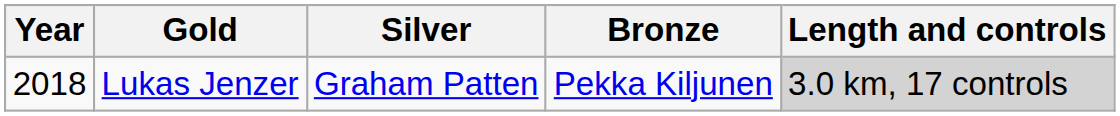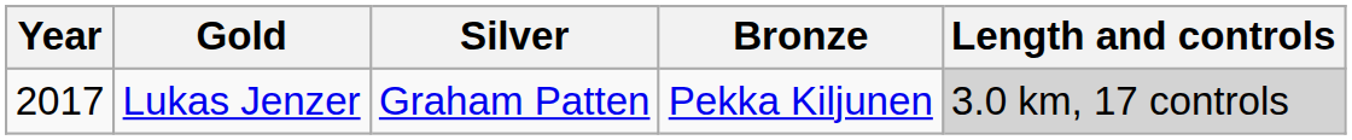 <table class="wikitable">
 <tr>
 <th>Year</th>
 <th>Gold</th>
 <th>Silver</th>
 <th>Bronze</th>
 <th>Length and controls</th>
 </tr>
 <tr>
-<td>2018</td>
+<td>2017</td>
 <td> <a href='#'>Lukas Jenzer</a></td>
 <td> <a href='#'>Graham Patten</a></td>
 <td> <a href='#'>Pekka Kiljunen</a></td>
 <td style="background: lightgrey;">3.0 km, 17 controls</td>
 </tr>
 </table>
